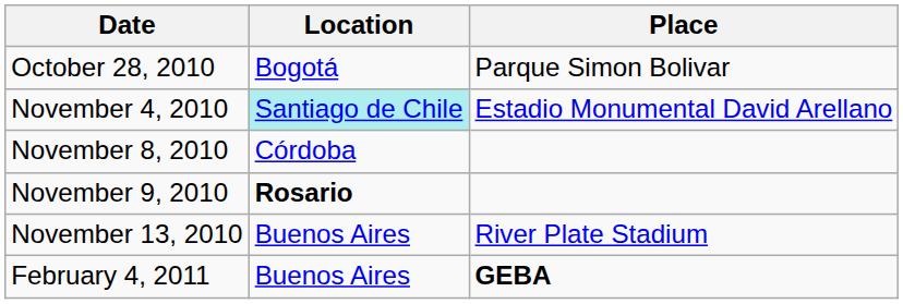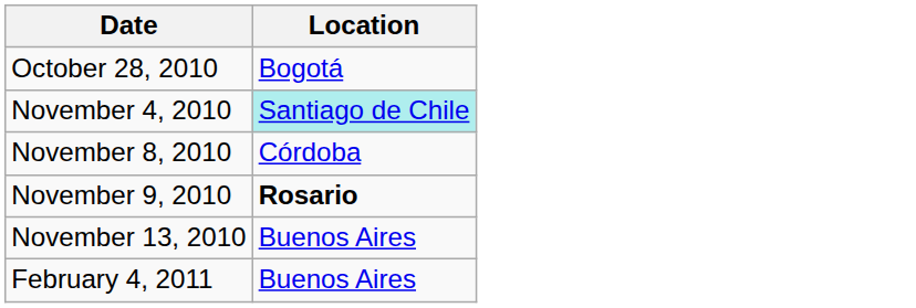 <table class="wikitable">
 <tr>
 <th>Date</th>
 <th>Location</th>
-<th>Place</th>
 </tr>
 <tr>
 <td>October 28, 2010</td>
 <td> <a href='#'>Bogotá</a></td>
-<td>Parque Simon Bolivar</td>
 </tr>
 <tr>
 <td>November 4, 2010</td>
 <td style="background: paleturquoise;"> <a href='#'>Santiago de Chile</a></td>
-<td><a href='#'>Estadio Monumental David Arellano</a></td>
 </tr>
 <tr>
 <td>November 8, 2010</td>
 <td> <a href='#'>Córdoba</a></td>
-<td></td>
 </tr>
 <tr>
 <td>November 9, 2010</td>
 <td> <strong>Rosario</strong></td>
-<td></td>
 </tr>
 <tr>
 <td>November 13, 2010</td>
 <td> <a href='#'>Buenos Aires</a></td>
-<td><a href='#'>River Plate Stadium</a></td>
 </tr>
 <tr>
 <td>February 4, 2011</td>
 <td> <a href='#'>Buenos Aires</a></td>
-<td><strong>GEBA</strong></td>
 </tr>
 </table>
